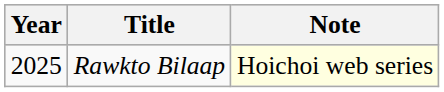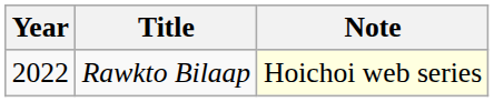 <table class="wikitable">
 <tr>
 <th>Year</th>
 <th>Title</th>
 <th>Note</th>
 </tr>
 <tr>
-<td>2025</td>
+<td>2022</td>
 <td><em>Rawkto Bilaap</em></td>
 <td style="background: lightyellow;">Hoichoi web series</td>
 </tr>
 </table>
